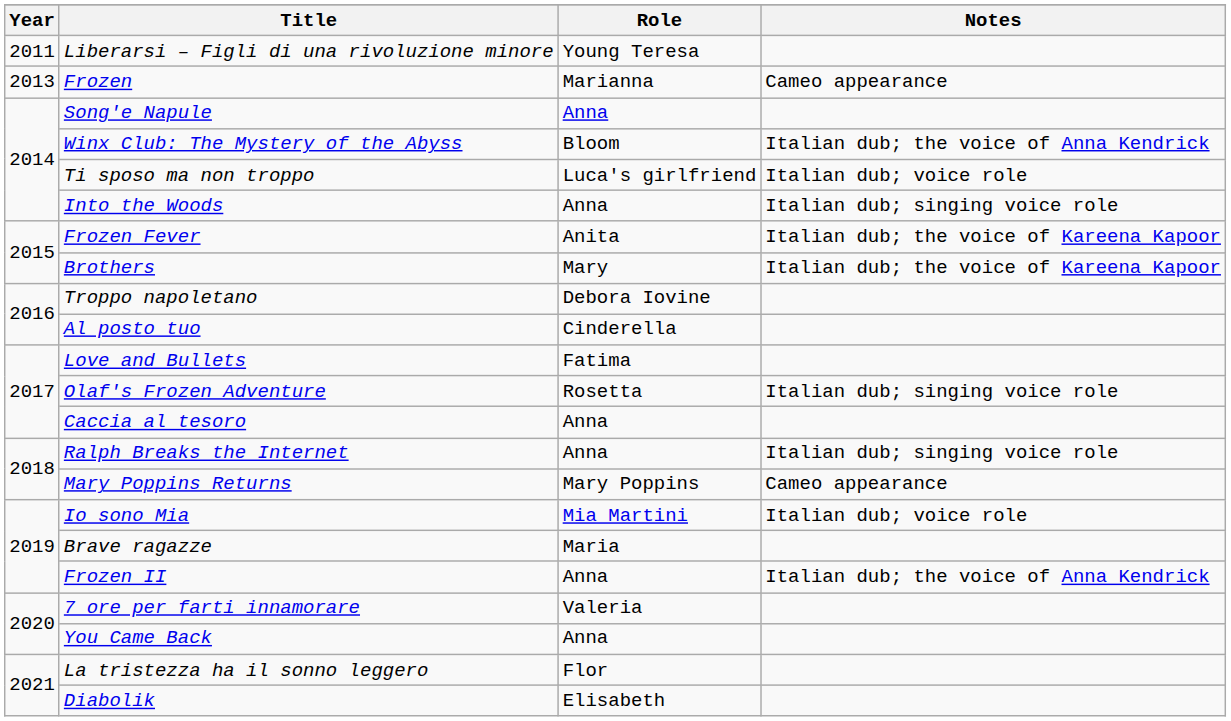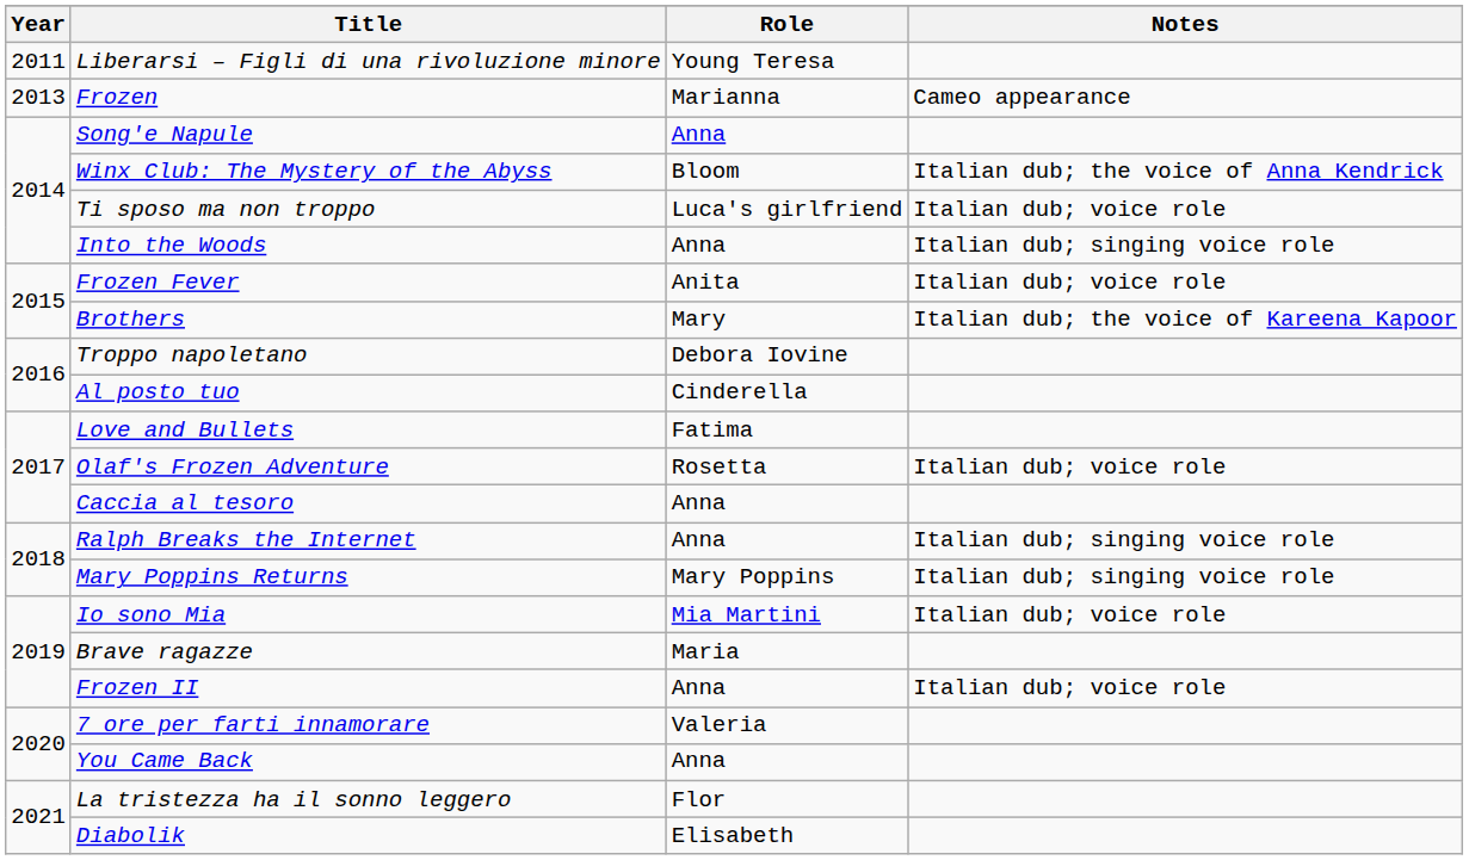 <table class="wikitable">
 <tr>
 </tr>
 <tr>
 <th>Year</th>
 <th>Title</th>
 <th>Role</th>
 <th>Notes</th>
 </tr>
 <tr>
 <td>2011</td>
 <td><em>Liberarsi – Figli di una rivoluzione minore</em></td>
 <td>Young Teresa</td>
 <td></td>
 </tr>
 <tr>
 <td>2013</td>
 <td><em><a href='#'>Frozen</a></em></td>
 <td>Marianna</td>
 <td>Cameo appearance</td>
 </tr>
 <tr>
 <td rowspan="4">2014</td>
 <td><em><a href='#'>Song'e Napule</a></em></td>
 <td><a href='#'>Anna</a></td>
 <td></td>
 </tr>
 <tr>
 <td><em><a href='#'>Winx Club: The Mystery of the Abyss</a></em></td>
 <td>Bloom</td>
 <td>Italian dub; the voice of <a href='#'>Anna Kendrick</a></td>
 </tr>
 <tr>
 <td><em>Ti sposo ma non troppo</em></td>
 <td>Luca's girlfriend</td>
 <td>Italian dub; voice role</td>
 </tr>
 <tr>
 <td><em><a href='#'>Into the Woods</a></em></td>
 <td>Anna</td>
 <td>Italian dub; singing voice role</td>
 </tr>
 <tr>
 <td rowspan="2">2015</td>
 <td><em><a href='#'>Frozen Fever</a></em></td>
 <td>Anita</td>
-<td>Italian dub; the voice of <a href='#'>Kareena Kapoor</a></td>
+<td>Italian dub; voice role</td>
 </tr>
 <tr>
 <td><em><a href='#'>Brothers</a></em></td>
 <td>Mary</td>
 <td>Italian dub; the voice of <a href='#'>Kareena Kapoor</a></td>
 </tr>
 <tr>
 <td rowspan="2">2016</td>
 <td><em>Troppo napoletano</em></td>
 <td>Debora Iovine</td>
 <td></td>
 </tr>
 <tr>
 <td><em><a href='#'>Al posto tuo</a></em></td>
 <td>Cinderella</td>
 <td></td>
 </tr>
 <tr>
 <td rowspan="3">2017</td>
 <td><em><a href='#'>Love and Bullets</a></em></td>
 <td>Fatima</td>
 <td></td>
 </tr>
 <tr>
 <td><em><a href='#'>Olaf's Frozen Adventure</a></em></td>
 <td>Rosetta</td>
-<td>Italian dub; singing voice role</td>
+<td>Italian dub; voice role</td>
 </tr>
 <tr>
 <td><em><a href='#'>Caccia al tesoro</a></em></td>
 <td>Anna</td>
 <td></td>
 </tr>
 <tr>
 <td rowspan="2">2018</td>
 <td><em><a href='#'>Ralph Breaks the Internet</a></em></td>
 <td>Anna</td>
 <td>Italian dub; singing voice role</td>
 </tr>
 <tr>
 <td><em><a href='#'>Mary Poppins Returns</a></em></td>
 <td>Mary Poppins</td>
-<td>Cameo appearance</td>
+<td>Italian dub; singing voice role</td>
 </tr>
 <tr>
 <td rowspan="3">2019</td>
 <td><em><a href='#'>Io sono Mia</a></em></td>
 <td><a href='#'>Mia Martini</a></td>
 <td>Italian dub; voice role</td>
 </tr>
 <tr>
 <td><em>Brave ragazze</em></td>
 <td>Maria</td>
 <td></td>
 </tr>
 <tr>
 <td><em><a href='#'>Frozen II</a></em></td>
 <td>Anna</td>
-<td>Italian dub; the voice of <a href='#'>Anna Kendrick</a></td>
+<td>Italian dub; voice role</td>
 </tr>
 <tr>
 <td rowspan="2">2020</td>
 <td><em><a href='#'>7 ore per farti innamorare</a></em></td>
 <td>Valeria</td>
 <td></td>
 </tr>
 <tr>
 <td><em><a href='#'>You Came Back</a></em></td>
 <td>Anna</td>
 <td></td>
 </tr>
 <tr>
 <td rowspan="2">2021</td>
 <td><em>La tristezza ha il sonno leggero</em></td>
 <td>Flor</td>
 <td></td>
 </tr>
 <tr>
 <td><em><a href='#'>Diabolik</a></em></td>
 <td>Elisabeth</td>
 <td></td>
 </tr>
 </table>
